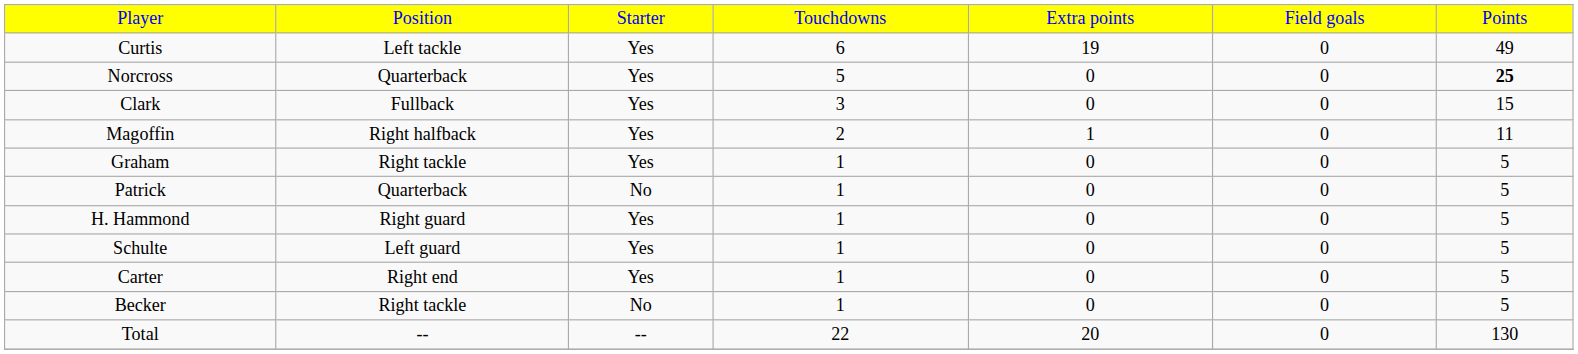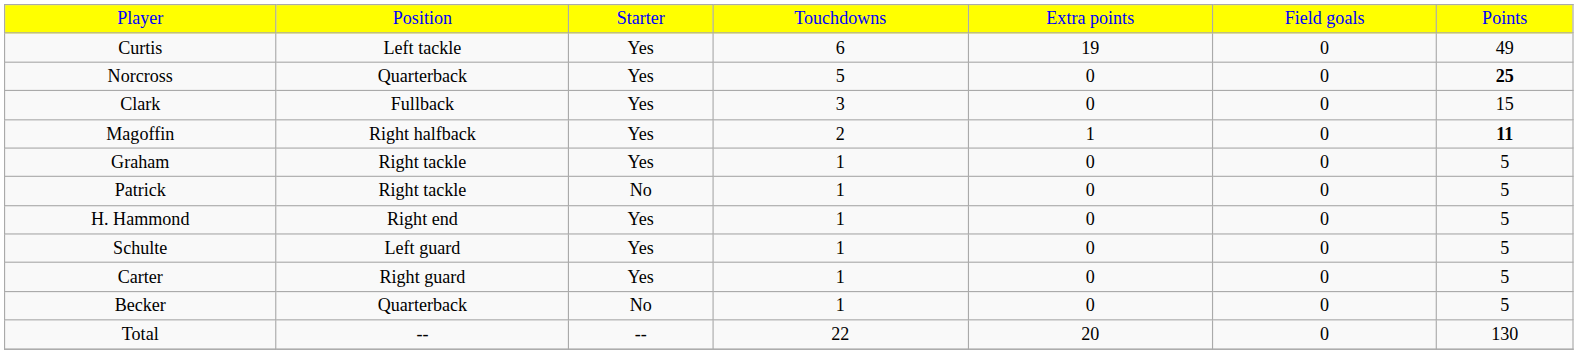 <table class="wikitable" width="70%">
 <tr align="center"  style="background:yellow;color:blue;">
 <td>Player</td>
 <td>Position</td>
 <td>Starter</td>
 <td>Touchdowns</td>
 <td>Extra points</td>
 <td>Field goals</td>
 <td>Points</td>
 </tr>
 <tr align="center" bgcolor="">
 <td>Curtis</td>
 <td>Left tackle</td>
 <td>Yes</td>
 <td>6</td>
 <td>19</td>
 <td>0</td>
 <td>49</td>
 </tr>
 <tr align="center" bgcolor="">
 <td>Norcross</td>
 <td>Quarterback</td>
 <td>Yes</td>
 <td>5</td>
 <td>0</td>
 <td>0</td>
 <td><strong>25</strong></td>
 </tr>
 <tr align="center" bgcolor="">
 <td>Clark</td>
 <td>Fullback</td>
 <td>Yes</td>
 <td>3</td>
 <td>0</td>
 <td>0</td>
 <td>15</td>
 </tr>
 <tr align="center" bgcolor="">
 <td>Magoffin</td>
 <td>Right halfback</td>
 <td>Yes</td>
 <td>2</td>
 <td>1</td>
 <td>0</td>
-<td>11</td>
+<td><strong>11</strong></td>
 </tr>
 <tr align="center" bgcolor="">
 <td>Graham</td>
 <td>Right tackle</td>
 <td>Yes</td>
 <td>1</td>
 <td>0</td>
 <td>0</td>
 <td>5</td>
 </tr>
 <tr align="center" bgcolor="">
 <td>Patrick</td>
-<td>Quarterback</td>
+<td>Right tackle</td>
 <td>No</td>
 <td>1</td>
 <td>0</td>
 <td>0</td>
 <td>5</td>
 </tr>
 <tr align="center" bgcolor="">
 <td>H. Hammond</td>
-<td>Right guard</td>
+<td>Right end</td>
 <td>Yes</td>
 <td>1</td>
 <td>0</td>
 <td>0</td>
 <td>5</td>
 </tr>
 <tr align="center" bgcolor="">
 <td>Schulte</td>
 <td>Left guard</td>
 <td>Yes</td>
 <td>1</td>
 <td>0</td>
 <td>0</td>
 <td>5</td>
 </tr>
 <tr align="center" bgcolor="">
 <td>Carter</td>
-<td>Right end</td>
+<td>Right guard</td>
 <td>Yes</td>
 <td>1</td>
 <td>0</td>
 <td>0</td>
 <td>5</td>
 </tr>
 <tr align="center" bgcolor="">
 <td>Becker</td>
-<td>Right tackle</td>
+<td>Quarterback</td>
 <td>No</td>
 <td>1</td>
 <td>0</td>
 <td>0</td>
 <td>5</td>
 </tr>
 <tr align="center" bgcolor="">
 <td>Total</td>
 <td>--</td>
 <td>--</td>
 <td>22</td>
 <td>20</td>
 <td>0</td>
 <td>130</td>
 </tr>
 <tr align="center" bgcolor="">
 </tr>
 </table>
